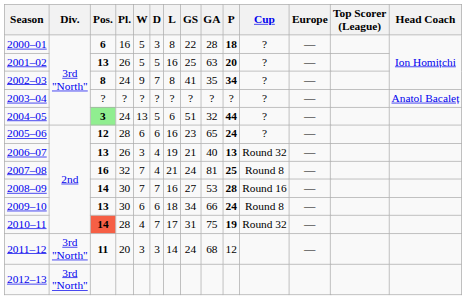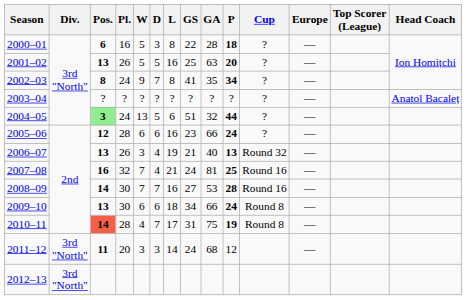 <table class="wikitable">
 <tr>
 <th>Season</th>
 <th>Div.</th>
 <th>Pos.</th>
 <th>Pl.</th>
 <th>W</th>
 <th>D</th>
 <th>L</th>
 <th>GS</th>
 <th>GA</th>
 <th>P</th>
 <th><a href='#'>Cup</a></th>
 <th colspan=2>Europe</th>
 <th>Top Scorer <br>(League)</th>
 <th>Head Coach</th>
 </tr>
 <tr>
 <td align=center><a href='#'>2000–01</a></td>
 <td align=center rowspan=5><a href='#'>3rd<br>"North"</a></td>
 <td align=center><strong>6</strong></td>
 <td align=center>16</td>
 <td align=center>5</td>
 <td align=center>3</td>
 <td align=center>8</td>
 <td align=center>22</td>
 <td align=center>28</td>
 <td align=center><strong>18</strong></td>
 <td align=center>?</td>
 <td align=center colspan=2>—</td>
 <td align=center></td>
 <td align=center rowspan=3> <a href='#'>Ion Homițchi</a></td>
 </tr>
 <tr>
 <td align=center><a href='#'>2001–02</a></td>
 <td align=center><strong>13</strong></td>
 <td align=center>26</td>
 <td align=center>5</td>
 <td align=center>5</td>
 <td align=center>16</td>
 <td align=center>25</td>
 <td align=center>63</td>
 <td align=center><strong>20</strong></td>
 <td align=center>?</td>
 <td align=center colspan=2>—</td>
 <td align=center></td>
 </tr>
 <tr>
 <td align=center><a href='#'>2002–03</a></td>
 <td align=center><strong>8</strong></td>
 <td align=center>24</td>
 <td align=center>9</td>
 <td align=center>7</td>
 <td align=center>8</td>
 <td align=center>41</td>
 <td align=center>35</td>
 <td align=center><strong>34</strong></td>
 <td align=center>?</td>
 <td align=center colspan=2>—</td>
 <td align=center></td>
 </tr>
 <tr>
 <td align=center><a href='#'>2003–04</a></td>
 <td align=center>?</td>
 <td align=center>?</td>
 <td align=center>?</td>
 <td align=center>?</td>
 <td align=center>?</td>
 <td align=center>?</td>
 <td align=center>?</td>
 <td align=center>?</td>
 <td align=center>?</td>
 <td align=center colspan=2>—</td>
 <td align=center></td>
 <td align=center> <a href='#'>Anatol Bacaleț</a></td>
 </tr>
 <tr>
 <td align=center><a href='#'>2004–05</a></td>
 <td align=center bgcolor=lightgreen><strong>3</strong></td>
 <td align=center>24</td>
 <td align=center>13</td>
 <td align=center>5</td>
 <td align=center>6</td>
 <td align=center>51</td>
 <td align=center>32</td>
 <td align=center><strong>44</strong></td>
 <td align=center>?</td>
 <td align=center colspan=2>—</td>
 <td align=center></td>
 <td align=center></td>
 </tr>
 <tr>
 <td align=center><a href='#'>2005–06</a></td>
 <td align=center rowspan=6><a href='#'>2nd</a></td>
 <td align=center><strong>12</strong></td>
 <td align=center>28</td>
 <td align=center>6</td>
 <td align=center>6</td>
 <td align=center>16</td>
 <td align=center>23</td>
-<td align=center>65</td>
+<td align=center>66</td>
 <td align=center><strong>24</strong></td>
 <td align=center>?</td>
 <td align=center colspan=2>—</td>
 <td align=center></td>
 <td align=center></td>
 </tr>
 <tr>
 <td align=center><a href='#'>2006–07</a></td>
 <td align=center><strong>13</strong></td>
 <td align=center>26</td>
 <td align=center>3</td>
 <td align=center>4</td>
 <td align=center>19</td>
 <td align=center>21</td>
 <td align=center>40</td>
 <td align=center><strong>13</strong></td>
 <td align=center>Round 32</td>
 <td align=center colspan=2>—</td>
 <td align=center></td>
 <td align=center></td>
 </tr>
 <tr>
 <td align=center><a href='#'>2007–08</a></td>
 <td align=center><strong>16</strong></td>
 <td align=center>32</td>
 <td align=center>7</td>
 <td align=center>4</td>
 <td align=center>21</td>
 <td align=center>24</td>
 <td align=center>81</td>
 <td align=center><strong>25</strong></td>
-<td align=center>Round 8</td>
+<td align=center>Round 16</td>
 <td align=center colspan=2>—</td>
 <td align=center></td>
 <td align=center></td>
 </tr>
 <tr>
 <td align=center><a href='#'>2008–09</a></td>
 <td align=center><strong>14</strong></td>
 <td align=center>30</td>
 <td align=center>7</td>
 <td align=center>7</td>
 <td align=center>16</td>
 <td align=center>27</td>
 <td align=center>53</td>
 <td align=center><strong>28</strong></td>
 <td align=center>Round 16</td>
 <td align=center colspan=2>—</td>
 <td align=center></td>
 <td align=center></td>
 </tr>
 <tr>
 <td align=center><a href='#'>2009–10</a></td>
 <td align=center><strong>13</strong></td>
 <td align=center>30</td>
 <td align=center>6</td>
 <td align=center>6</td>
 <td align=center>18</td>
 <td align=center>34</td>
 <td align=center>66</td>
 <td align=center><strong>24</strong></td>
 <td align=center>Round 8</td>
 <td align=center colspan=2>—</td>
 <td align=center></td>
 <td align=center></td>
 </tr>
 <tr>
 <td align=center><a href='#'>2010–11</a></td>
 <td align=center bgcolor=#f65f45><strong>14</strong></td>
 <td align=center>28</td>
 <td align=center>4</td>
 <td align=center>7</td>
 <td align=center>17</td>
 <td align=center>31</td>
 <td align=center>75</td>
 <td align=center><strong>19</strong></td>
-<td align=center>Round 32</td>
+<td align=center>Round 8</td>
 <td align=center colspan=2>—</td>
 <td align=center></td>
 <td align=center></td>
 </tr>
 <tr>
 <td align=center><a href='#'>2011–12</a></td>
 <td align=center><a href='#'>3rd<br>"North"</a></td>
 <td align=center><strong>11</strong></td>
 <td align=center>20</td>
 <td align=center>3</td>
 <td align=center>3</td>
 <td align=center>14</td>
 <td align=center>24</td>
 <td align=center>68</td>
 <td align=center>12</td>
 <td align=center></td>
 <td align=center colspan=2>—</td>
 <td align=center></td>
 <td align=center></td>
 </tr>
 <tr>
 <td align=center><a href='#'>2012–13</a></td>
 <td align=center><a href='#'>3rd<br>"North"</a></td>
 <td align=center></td>
 <td align=center></td>
 <td align=center></td>
 <td align=center></td>
 <td align=center></td>
 <td align=center></td>
 <td align=center></td>
 <td align=center></td>
 <td align=center></td>
 <td align=center colspan=2></td>
 <td align=center></td>
 <td align=center></td>
 </tr>
 </table>
